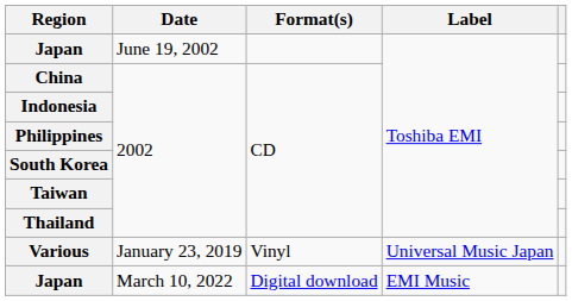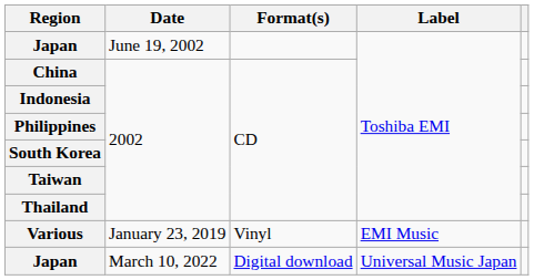 <table class="wikitable plainrowheaders">
 <tr>
 <th scope="col">Region</th>
 <th scope="col">Date</th>
 <th scope="col">Format(s)</th>
 <th scope="col">Label</th>
 <th scope="col"></th>
 </tr>
 <tr>
 <th scope="row">Japan</th>
 <td>June 19, 2002</td>
 <td></td>
 <td rowspan="7"><a href='#'>Toshiba EMI</a></td>
 <td></td>
 </tr>
 <tr>
 <th scope="row">China</th>
 <td rowspan="6">2002</td>
 <td rowspan="6">CD</td>
 <td></td>
 </tr>
 <tr>
 <th scope="row">Indonesia</th>
 <td></td>
 </tr>
 <tr>
 <th scope="row">Philippines</th>
 <td></td>
 </tr>
 <tr>
 <th scope="row">South Korea</th>
 <td></td>
 </tr>
 <tr>
 <th scope="row">Taiwan</th>
 <td></td>
 </tr>
 <tr>
 <th scope="row">Thailand</th>
 <td></td>
 </tr>
 <tr>
 <th scope="row">Various</th>
 <td>January 23, 2019</td>
 <td>Vinyl</td>
-<td><a href='#'>Universal Music Japan</a></td>
+<td><a href='#'>EMI Music</a></td>
 <td></td>
 </tr>
 <tr>
 <th scope="row">Japan</th>
 <td>March 10, 2022</td>
 <td><a href='#'>Digital download</a></td>
-<td><a href='#'>EMI Music</a></td>
+<td><a href='#'>Universal Music Japan</a></td>
 <td></td>
 </tr>
 </table>
